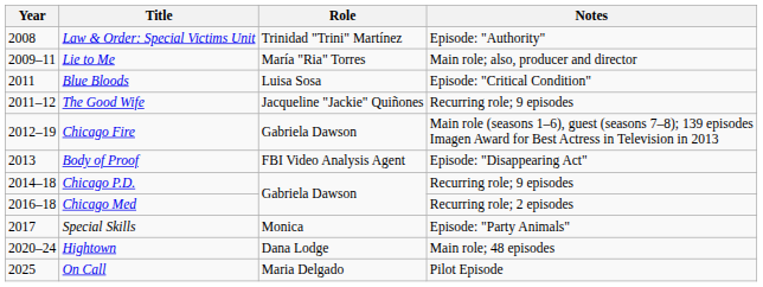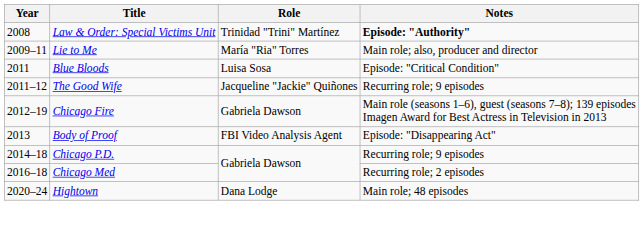 <table class="wikitable sortable">
 <tr>
 <th>Year</th>
 <th>Title</th>
 <th>Role</th>
 <th class="unsortable">Notes</th>
 </tr>
 <tr>
 <td>2008</td>
 <td><em><a href='#'>Law & Order: Special Victims Unit</a></em></td>
 <td>Trinidad "Trini" Martínez</td>
-<td>Episode: "Authority"</td>
+<td><strong>Episode: "Authority"</strong></td>
 </tr>
 <tr>
 <td>2009–11</td>
 <td><em><a href='#'>Lie to Me</a></em></td>
 <td>María "Ria" Torres</td>
 <td>Main role; also, producer and director</td>
 </tr>
 <tr>
 <td>2011</td>
 <td><em><a href='#'>Blue Bloods</a></em></td>
 <td>Luisa Sosa</td>
 <td>Episode: "Critical Condition"</td>
 </tr>
 <tr>
 <td>2011–12</td>
 <td><em><a href='#'>The Good Wife</a></em></td>
 <td>Jacqueline "Jackie" Quiñones</td>
 <td>Recurring role; 9 episodes</td>
 </tr>
 <tr>
 <td>2012–19</td>
 <td><em><a href='#'>Chicago Fire</a></em></td>
 <td>Gabriela Dawson</td>
 <td>Main role (seasons 1–6), guest (seasons 7–8); 139 episodes<br>Imagen Award for Best Actress in Television in 2013</td>
 </tr>
 <tr>
 <td>2013</td>
 <td><em><a href='#'>Body of Proof</a></em></td>
 <td>FBI Video Analysis Agent</td>
 <td>Episode: "Disappearing Act"</td>
 </tr>
 <tr>
 <td>2014–18</td>
 <td><em><a href='#'>Chicago P.D.</a></em></td>
 <td rowspan=2>Gabriela Dawson</td>
 <td>Recurring role; 9 episodes</td>
 </tr>
 <tr>
 <td>2016–18</td>
 <td><em><a href='#'>Chicago Med</a></em></td>
 <td>Recurring role; 2 episodes</td>
 </tr>
 <tr>
-<td>2017</td>
-<td><em>Special Skills</em></td>
-<td>Monica</td>
-<td>Episode: "Party Animals"</td>
-</tr>
-<tr>
 <td>2020–24</td>
 <td><em><a href='#'>Hightown</a></em></td>
 <td>Dana Lodge</td>
 <td>Main role; 48 episodes</td>
 </tr>
-<tr>
-<td>2025</td>
-<td><em><a href='#'>On Call</a></em></td>
-<td>Maria Delgado</td>
-<td>Pilot Episode</td>
-</tr>
 </table>
